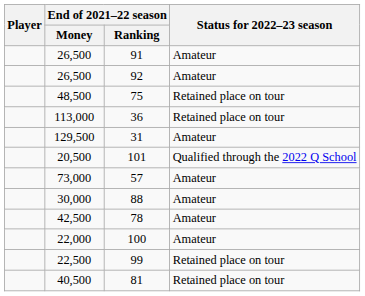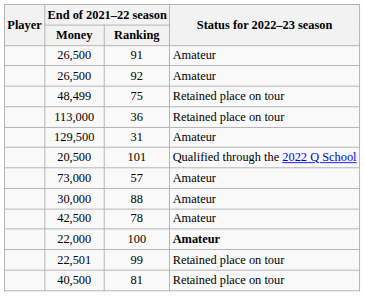 <table class="wikitable sortable" style="text-align:center; font-size:90%">
 <tr>
 <th rowspan=2>Player</th>
 <th colspan=2>End of 2021–22 season</th>
 <th rowspan=2>Status for 2022–23 season</th>
 </tr>
 <tr>
 <th>Money</th>
 <th>Ranking</th>
 </tr>
 <tr>
 <td align=left></td>
 <td>26,500</td>
 <td>91</td>
 <td align=left>Amateur</td>
 </tr>
 <tr>
 <td align=left></td>
 <td>26,500</td>
 <td>92</td>
 <td align=left>Amateur</td>
 </tr>
 <tr>
 <td align=left></td>
-<td>48,500</td>
+<td>48,499</td>
 <td>75</td>
 <td align=left>Retained place on tour</td>
 </tr>
 <tr>
 <td align=left></td>
 <td>113,000</td>
 <td>36</td>
 <td align=left>Retained place on tour</td>
 </tr>
 <tr>
 <td align=left></td>
 <td>129,500</td>
 <td>31</td>
 <td align=left>Amateur</td>
 </tr>
 <tr>
 <td align=left></td>
 <td>20,500</td>
 <td>101</td>
 <td align=left>Qualified through the <a href='#'>2022 Q School</a></td>
 </tr>
 <tr>
 <td align=left></td>
 <td>73,000</td>
 <td>57</td>
 <td align=left>Amateur</td>
 </tr>
 <tr>
 <td align=left></td>
 <td>30,000</td>
 <td>88</td>
 <td align=left>Amateur</td>
 </tr>
 <tr>
 <td align=left></td>
 <td>42,500</td>
 <td>78</td>
 <td align=left>Amateur</td>
 </tr>
 <tr>
 <td align=left></td>
 <td>22,000</td>
 <td>100</td>
-<td align=left>Amateur</td>
+<td align=left><strong>Amateur</strong></td>
 </tr>
 <tr>
 <td align=left></td>
-<td>22,500</td>
+<td>22,501</td>
 <td>99</td>
 <td align=left>Retained place on tour</td>
 </tr>
 <tr>
 <td align=left></td>
 <td>40,500</td>
 <td>81</td>
 <td align=left>Retained place on tour</td>
 </tr>
 </table>
